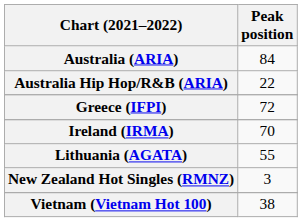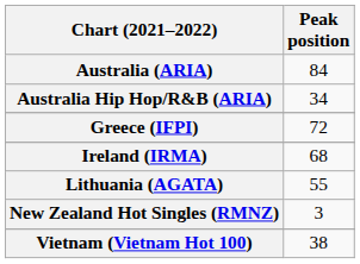 <table class="wikitable sortable plainrowheaders" style="text-align:center">
 <tr>
 <th scope="col">Chart (2021–2022)</th>
 <th scope="col">Peak<br>position</th>
 </tr>
 <tr>
 <th scope="row">Australia (<a href='#'>ARIA</a>)</th>
 <td>84</td>
 </tr>
 <tr>
 <th scope="row">Australia Hip Hop/R&B (<a href='#'>ARIA</a>)</th>
-<td>22</td>
+<td>34</td>
 </tr>
 <tr>
 </tr>
 <tr>
 </tr>
 <tr>
 <th scope="row">Greece (<a href='#'>IFPI</a>)</th>
 <td>72</td>
 </tr>
 <tr>
 </tr>
 <tr>
 <th scope="row">Ireland (<a href='#'>IRMA</a>)</th>
-<td>70</td>
+<td>68</td>
 </tr>
 <tr>
 <th scope="row">Lithuania (<a href='#'>AGATA</a>)</th>
 <td>55</td>
 </tr>
 <tr>
 <th scope="row">New Zealand Hot Singles (<a href='#'>RMNZ</a>)</th>
 <td>3</td>
 </tr>
 <tr>
 </tr>
 <tr>
 </tr>
 <tr>
 </tr>
 <tr>
 <th scope="row">Vietnam (<a href='#'>Vietnam Hot 100</a>)</th>
 <td>38</td>
 </tr>
 </table>
